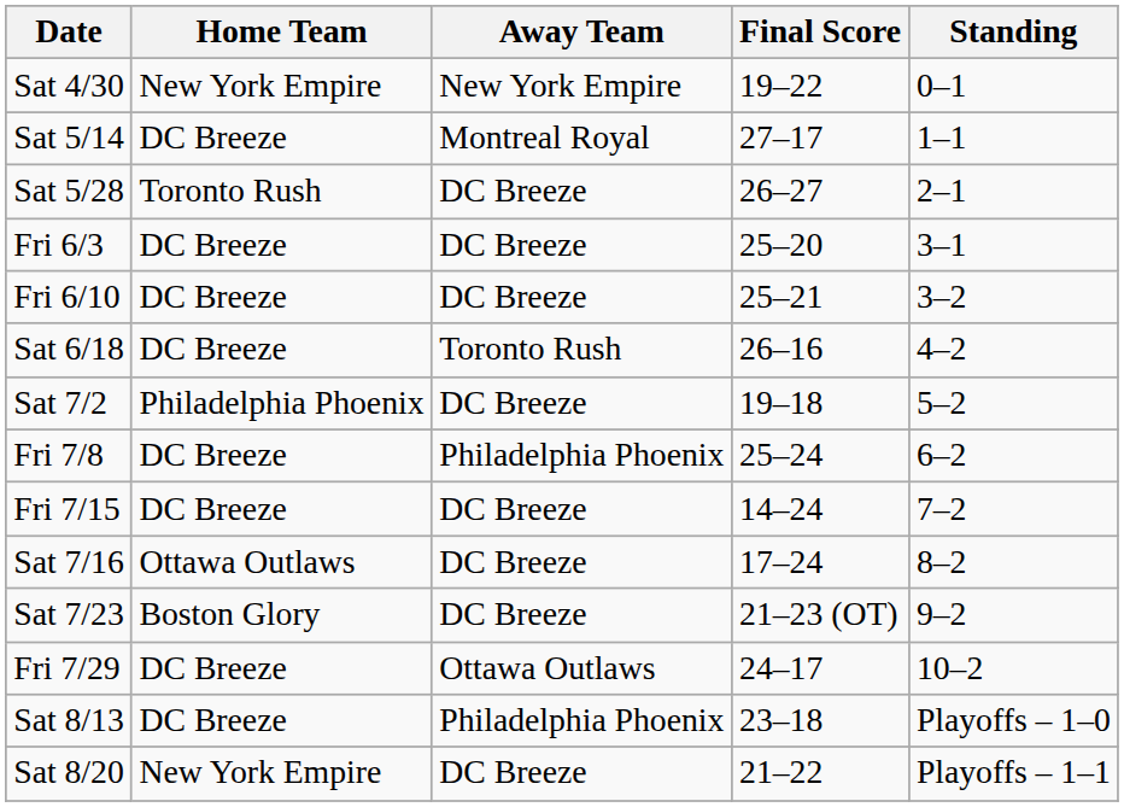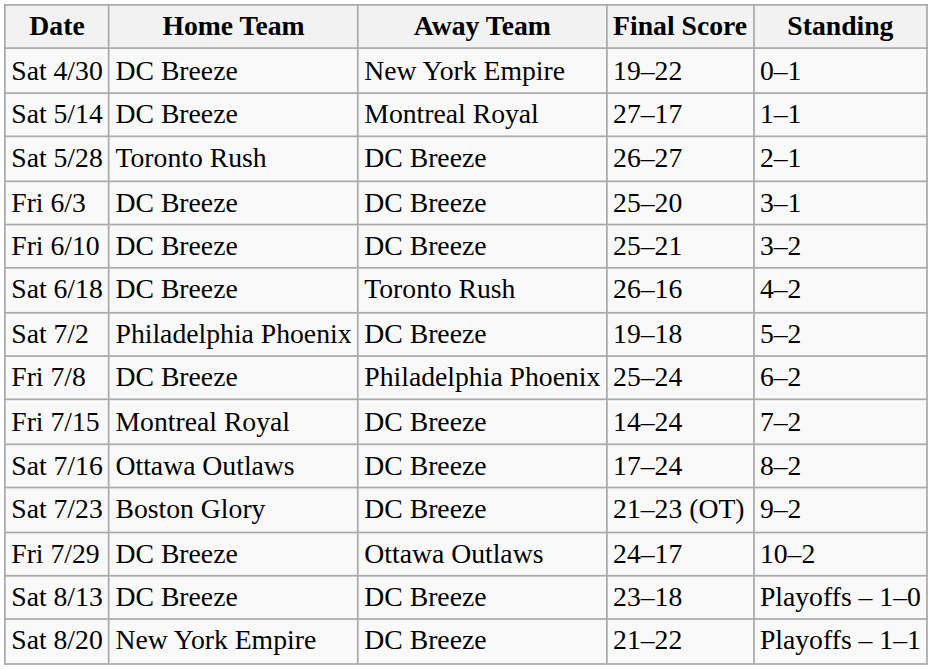 <table class="wikitable">
 <tr>
 <th>Date</th>
 <th>Home Team</th>
 <th>Away Team</th>
 <th>Final Score</th>
 <th>Standing</th>
 </tr>
 <tr>
 <td>Sat 4/30</td>
-<td>New York Empire</td>
+<td>DC Breeze</td>
 <td>New York Empire</td>
 <td>19–22</td>
 <td>0–1</td>
 </tr>
 <tr>
 <td>Sat 5/14</td>
 <td>DC Breeze</td>
 <td>Montreal Royal</td>
 <td>27–17</td>
 <td>1–1</td>
 </tr>
 <tr>
 <td>Sat 5/28</td>
 <td>Toronto Rush</td>
 <td>DC Breeze</td>
 <td>26–27</td>
 <td>2–1</td>
 </tr>
 <tr>
 <td>Fri 6/3</td>
 <td>DC Breeze</td>
 <td>DC Breeze</td>
 <td>25–20</td>
 <td>3–1</td>
 </tr>
 <tr>
 <td>Fri 6/10</td>
 <td>DC Breeze</td>
 <td>DC Breeze</td>
 <td>25–21</td>
 <td>3–2</td>
 </tr>
 <tr>
 <td>Sat 6/18</td>
 <td>DC Breeze</td>
 <td>Toronto Rush</td>
 <td>26–16</td>
 <td>4–2</td>
 </tr>
 <tr>
 <td>Sat 7/2</td>
 <td>Philadelphia Phoenix</td>
 <td>DC Breeze</td>
 <td>19–18</td>
 <td>5–2</td>
 </tr>
 <tr>
 <td>Fri 7/8</td>
 <td>DC Breeze</td>
 <td>Philadelphia Phoenix</td>
 <td>25–24</td>
 <td>6–2</td>
 </tr>
 <tr>
 <td>Fri 7/15</td>
-<td>DC Breeze</td>
+<td>Montreal Royal</td>
 <td>DC Breeze</td>
 <td>14–24</td>
 <td>7–2</td>
 </tr>
 <tr>
 <td>Sat 7/16</td>
 <td>Ottawa Outlaws</td>
 <td>DC Breeze</td>
 <td>17–24</td>
 <td>8–2</td>
 </tr>
 <tr>
 <td>Sat 7/23</td>
 <td>Boston Glory</td>
 <td>DC Breeze</td>
 <td>21–23 (OT)</td>
 <td>9–2</td>
 </tr>
 <tr>
 <td>Fri 7/29</td>
 <td>DC Breeze</td>
 <td>Ottawa Outlaws</td>
 <td>24–17</td>
 <td>10–2</td>
 </tr>
 <tr>
 <td>Sat 8/13</td>
 <td>DC Breeze</td>
-<td>Philadelphia Phoenix</td>
+<td>DC Breeze</td>
 <td>23–18</td>
 <td>Playoffs – 1–0</td>
 </tr>
 <tr>
 <td>Sat 8/20</td>
 <td>New York Empire</td>
 <td>DC Breeze</td>
 <td>21–22</td>
 <td>Playoffs – 1–1</td>
 </tr>
 </table>
